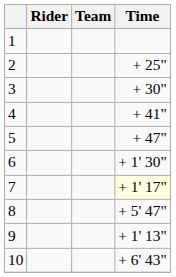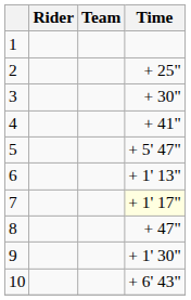 <table class="wikitable">
 <tr>
 <th></th>
 <th>Rider</th>
 <th>Team</th>
 <th>Time</th>
 </tr>
 <tr>
 <td>1</td>
 <td></td>
 <td></td>
 <td align="right"></td>
 </tr>
 <tr>
 <td>2</td>
 <td></td>
 <td></td>
 <td align="right">+ 25"</td>
 </tr>
 <tr>
 <td>3</td>
 <td></td>
 <td></td>
 <td align="right">+ 30"</td>
 </tr>
 <tr>
 <td>4</td>
 <td></td>
 <td></td>
 <td align="right">+ 41"</td>
 </tr>
 <tr>
 <td>5</td>
 <td></td>
 <td></td>
-<td align="right">+ 47"</td>
+<td align="right">+ 5' 47"</td>
 </tr>
 <tr>
 <td>6</td>
 <td></td>
 <td></td>
-<td align="right">+ 1' 30"</td>
+<td align="right">+ 1' 13"</td>
 </tr>
 <tr>
 <td>7</td>
 <td></td>
 <td></td>
 <td align="right" style="background: lightyellow;">+ 1' 17"</td>
 </tr>
 <tr>
 <td>8</td>
 <td></td>
 <td></td>
-<td align="right">+ 5' 47"</td>
+<td align="right">+ 47"</td>
 </tr>
 <tr>
 <td>9</td>
 <td></td>
 <td></td>
-<td align="right">+ 1' 13"</td>
+<td align="right">+ 1' 30"</td>
 </tr>
 <tr>
 <td>10</td>
 <td></td>
 <td></td>
 <td align="right">+ 6' 43"</td>
 </tr>
 <tr>
 </tr>
 </table>
